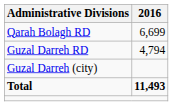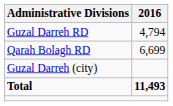 <table class="wikitable">
 <tr>
 <th>Administrative Divisions</th>
 <th>2016</th>
 </tr>
 <tr>
+<td><a href='#'>Guzal Darreh RD</a></td>
+<td style="text-align: right;">4,794</td>
+</tr>
+<tr>
 <td><a href='#'>Qarah Bolagh RD</a></td>
 <td style="text-align: right;">6,699</td>
-</tr>
-<tr>
-<td><a href='#'>Guzal Darreh RD</a></td>
-<td style="text-align: right;">4,794</td>
 </tr>
 <tr>
 <td><a href='#'>Guzal Darreh</a> (city)</td>
 <td style="text-align: right;"></td>
 </tr>
 <tr>
 <td><strong>Total</strong></td>
 <td style="text-align: right;"><strong>11,493</strong></td>
 </tr>
 <tr>
 <td colspan=2></td>
 </tr>
 </table>
